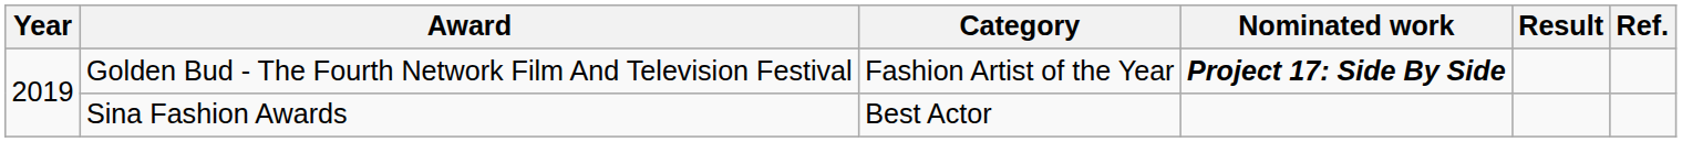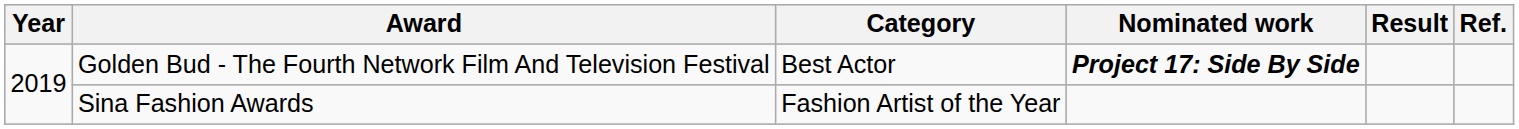 <table class="wikitable">
 <tr>
 <th>Year</th>
 <th>Award</th>
 <th>Category</th>
 <th>Nominated work</th>
 <th>Result</th>
 <th>Ref.</th>
 </tr>
 <tr>
 <td rowspan=2>2019</td>
 <td>Golden Bud - The Fourth Network Film And Television Festival</td>
-<td>Fashion Artist of the Year</td>
+<td>Best Actor</td>
 <td><strong><em>Project 17: Side By Side</em></strong></td>
 <td></td>
 <td></td>
 </tr>
 <tr>
 <td>Sina Fashion Awards</td>
-<td>Best Actor</td>
+<td>Fashion Artist of the Year</td>
 <td></td>
 <td></td>
 <td></td>
 </tr>
 </table>
